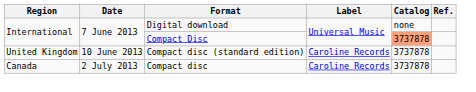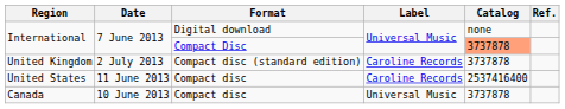 <table class="wikitable plainrowheaders">
 <tr>
 <th scope="col">Region</th>
 <th scope="col">Date</th>
 <th scope="col">Format</th>
 <th scope="col">Label</th>
 <th scope="col">Catalog</th>
 <th scope="col">Ref.</th>
 </tr>
 <tr>
 <td rowspan="2">International</td>
 <td rowspan="2">7 June 2013</td>
 <td>Digital download</td>
 <td rowspan="2"><a href='#'>Universal Music</a></td>
 <td>none</td>
 <td align="center"></td>
 </tr>
 <tr>
 <td><a href='#'>Compact Disc</a></td>
 <td style="background: lightsalmon;">3737878</td>
 <td align="center"></td>
 </tr>
 <tr>
 <td>United Kingdom</td>
-<td>10 June 2013</td>
+<td>2 July 2013</td>
 <td>Compact disc (standard edition)</td>
 <td><a href='#'>Caroline Records</a></td>
 <td>3737878</td>
 <td align="center"></td>
 </tr>
 <tr>
-<td>Canada</td>
-<td>2 July 2013</td>
+<td>United States</td>
+<td>11 June 2013</td>
 <td>Compact disc</td>
 <td><a href='#'>Caroline Records</a></td>
+<td>2537416400</td>
+<td align="center"></td>
+</tr>
+<tr>
+<td>Canada</td>
+<td>10 June 2013</td>
+<td>Compact disc</td>
+<td>Universal Music</td>
 <td>3737878</td>
 <td align="center"></td>
 </tr>
 </table>
